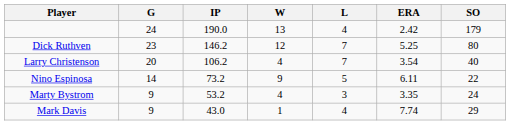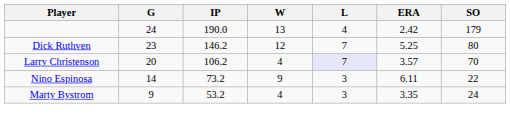 <table class="wikitable sortable">
 <tr>
 <th bgcolor="#DDDDFF" width="16%">Player</th>
 <th bgcolor="#DDDDFF" width="9%">G</th>
 <th bgcolor="#DDDDFF" width="9%">IP</th>
 <th bgcolor="#DDDDFF" width="9%">W</th>
 <th bgcolor="#DDDDFF" width="9%">L</th>
 <th bgcolor="#DDDDFF" width="9%">ERA</th>
 <th bgcolor="#DDDDFF" width="9%">SO</th>
 </tr>
 <tr align="center">
 <td></td>
 <td>24</td>
 <td>190.0</td>
 <td>13</td>
 <td>4</td>
 <td>2.42</td>
 <td>179</td>
 </tr>
 <tr align="center">
 <td><a href='#'>Dick Ruthven</a></td>
 <td>23</td>
 <td>146.2</td>
 <td>12</td>
 <td>7</td>
 <td>5.25</td>
 <td>80</td>
 </tr>
 <tr align=center>
 <td><a href='#'>Larry Christenson</a></td>
 <td>20</td>
 <td>106.2</td>
 <td>4</td>
-<td>7</td>
-<td>3.54</td>
-<td>40</td>
+<td style="background: lavender;">7</td>
+<td>3.57</td>
+<td>70</td>
 </tr>
 <tr align=center>
 <td><a href='#'>Nino Espinosa</a></td>
 <td>14</td>
 <td>73.2</td>
 <td>9</td>
-<td>5</td>
+<td>3</td>
 <td>6.11</td>
 <td>22</td>
 </tr>
 <tr align=center>
 <td><a href='#'>Marty Bystrom</a></td>
 <td>9</td>
 <td>53.2</td>
 <td>4</td>
 <td>3</td>
 <td>3.35</td>
 <td>24</td>
 </tr>
-<tr align=center>
-<td><a href='#'>Mark Davis</a></td>
-<td>9</td>
-<td>43.0</td>
-<td>1</td>
-<td>4</td>
-<td>7.74</td>
-<td>29</td>
-</tr>
 </table>
